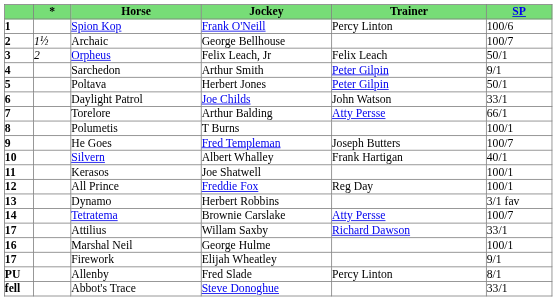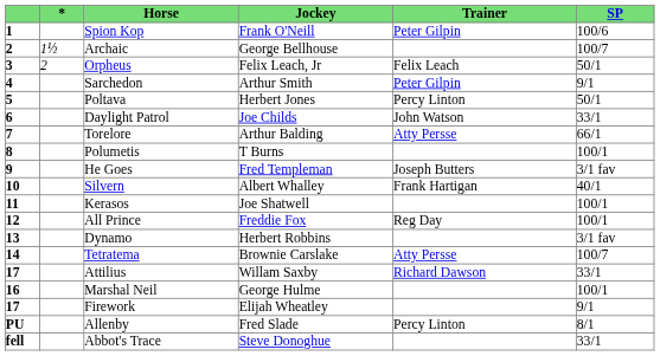 <table border="1" cellpadding="0" style="border-collapse: collapse; font-size:90%">
 <tr style="background:#7d7; text-align:center;">
 <td style="width:35px;"></td>
 <td style="width:45px;"><strong>*</strong></td>
 <td style="width:160px;"><strong>Horse</strong></td>
 <td style="width:160px;"><strong>Jockey</strong></td>
 <td style="width:190px;"><strong>Trainer</strong></td>
 <td style="width:80px;"><strong><a href='#'>SP</a></strong></td>
 </tr>
 <tr>
 <td><strong>1</strong></td>
 <td></td>
 <td><a href='#'>Spion Kop</a></td>
 <td><a href='#'>Frank O'Neill</a></td>
-<td>Percy Linton</td>
+<td><a href='#'>Peter Gilpin</a></td>
 <td>100/6</td>
 </tr>
 <tr>
 <td><strong>2</strong></td>
 <td><em>1½</em></td>
 <td>Archaic</td>
 <td>George Bellhouse</td>
 <td></td>
 <td>100/7</td>
 </tr>
 <tr>
 <td><strong>3</strong></td>
 <td><em>2</em></td>
 <td><a href='#'>Orpheus</a></td>
 <td>Felix Leach, Jr</td>
 <td>Felix Leach</td>
 <td>50/1</td>
 </tr>
 <tr>
 <td><strong>4</strong></td>
 <td></td>
 <td>Sarchedon</td>
 <td>Arthur Smith</td>
 <td><a href='#'>Peter Gilpin</a></td>
 <td>9/1</td>
 </tr>
 <tr>
 <td><strong>5</strong></td>
 <td></td>
 <td>Poltava</td>
 <td>Herbert Jones</td>
-<td><a href='#'>Peter Gilpin</a></td>
+<td>Percy Linton</td>
 <td>50/1</td>
 </tr>
 <tr>
 <td><strong>6</strong></td>
 <td></td>
 <td>Daylight Patrol</td>
 <td><a href='#'>Joe Childs</a></td>
 <td>John Watson</td>
 <td>33/1</td>
 </tr>
 <tr>
 <td><strong>7</strong></td>
 <td></td>
 <td>Torelore</td>
 <td>Arthur Balding</td>
 <td><a href='#'>Atty Persse</a></td>
 <td>66/1</td>
 </tr>
 <tr>
 <td><strong>8</strong></td>
 <td></td>
 <td>Polumetis</td>
 <td>T Burns</td>
 <td></td>
 <td>100/1</td>
 </tr>
 <tr>
 <td><strong>9</strong></td>
 <td></td>
 <td>He Goes</td>
 <td><a href='#'>Fred Templeman</a></td>
 <td>Joseph Butters</td>
-<td>100/7</td>
+<td>3/1 fav</td>
 </tr>
 <tr>
 <td><strong>10</strong></td>
 <td></td>
 <td><a href='#'>Silvern</a></td>
 <td>Albert Whalley</td>
 <td>Frank Hartigan</td>
 <td>40/1</td>
 </tr>
 <tr>
 <td><strong>11</strong></td>
 <td></td>
 <td>Kerasos</td>
 <td>Joe Shatwell</td>
 <td></td>
 <td>100/1</td>
 </tr>
 <tr>
 <td><strong>12</strong></td>
 <td></td>
 <td>All Prince</td>
 <td><a href='#'>Freddie Fox</a></td>
 <td>Reg Day</td>
 <td>100/1</td>
 </tr>
 <tr>
 <td><strong>13</strong></td>
 <td></td>
 <td>Dynamo</td>
 <td>Herbert Robbins</td>
 <td></td>
 <td>3/1 fav</td>
 </tr>
 <tr>
 <td><strong>14</strong></td>
 <td></td>
 <td><a href='#'>Tetratema</a></td>
 <td>Brownie Carslake</td>
 <td><a href='#'>Atty Persse</a></td>
 <td>100/7</td>
 </tr>
 <tr>
 <td><strong>17</strong></td>
 <td></td>
 <td>Attilius</td>
 <td>Willam Saxby</td>
 <td><a href='#'>Richard Dawson</a></td>
 <td>33/1</td>
 </tr>
 <tr>
 <td><strong>16</strong></td>
 <td></td>
 <td>Marshal Neil</td>
 <td>George Hulme</td>
 <td></td>
 <td>100/1</td>
 </tr>
 <tr>
 <td><strong>17</strong></td>
 <td></td>
 <td>Firework</td>
 <td>Elijah Wheatley</td>
 <td></td>
 <td>9/1</td>
 </tr>
 <tr>
 <td><strong>PU</strong></td>
 <td></td>
 <td>Allenby</td>
 <td>Fred Slade</td>
 <td>Percy Linton</td>
 <td>8/1</td>
 </tr>
 <tr>
 <td><strong>fell</strong></td>
 <td></td>
 <td>Abbot's Trace</td>
 <td><a href='#'>Steve Donoghue</a></td>
 <td></td>
 <td>33/1</td>
 </tr>
 </table>
